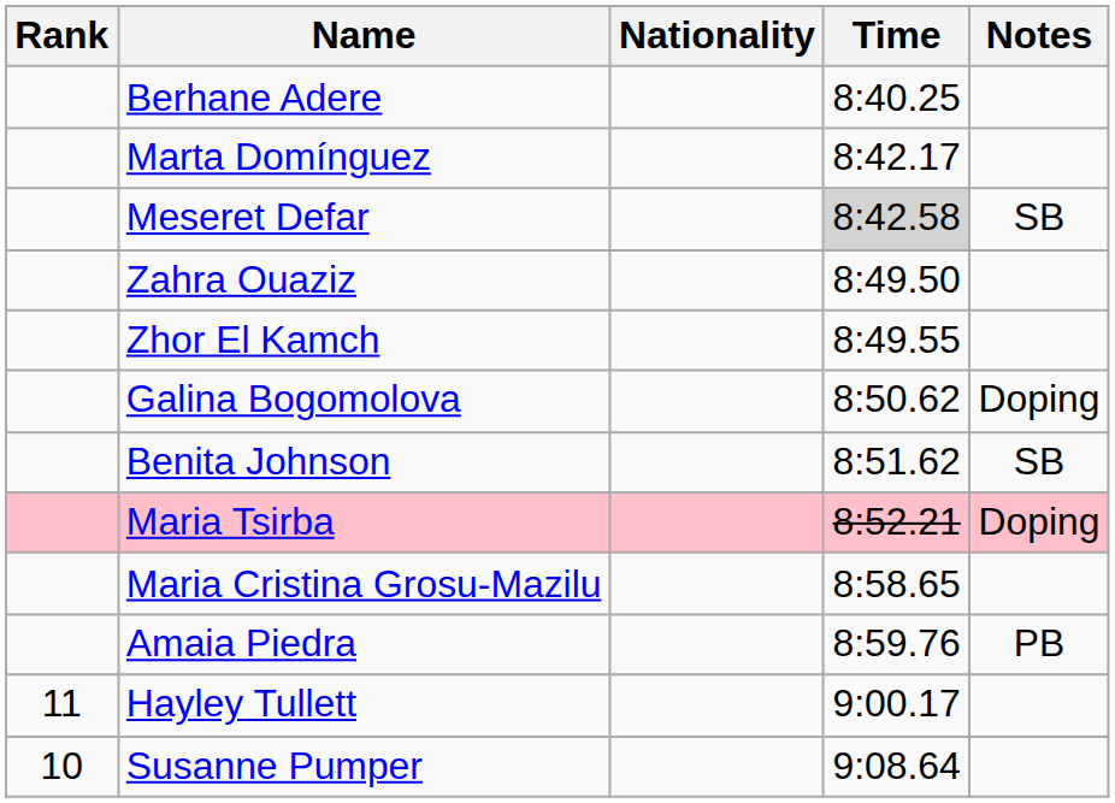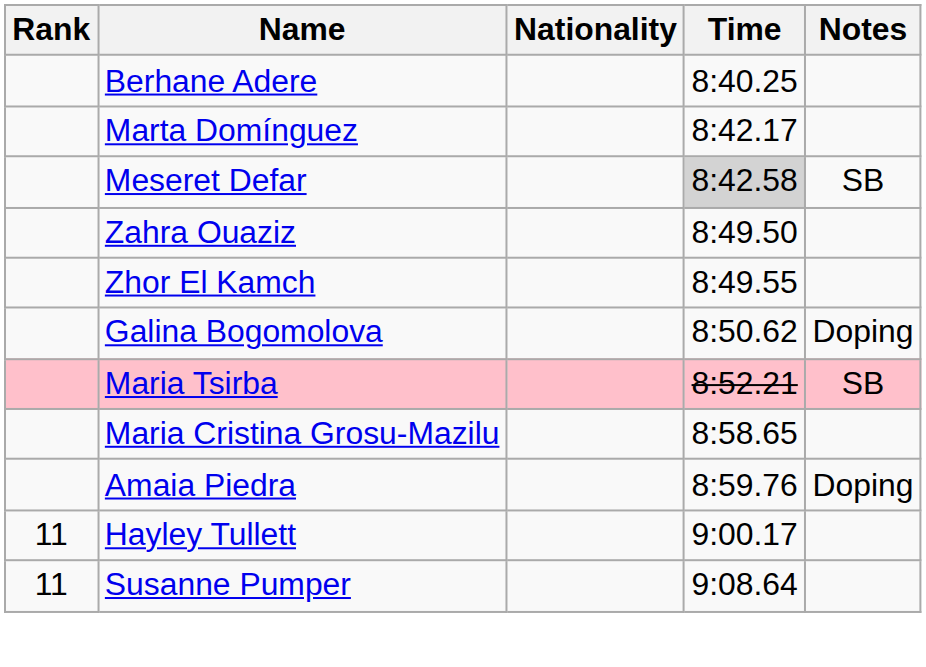 <table class="wikitable sortable" style="text-align:center">
 <tr>
 <th>Rank</th>
 <th>Name</th>
 <th>Nationality</th>
 <th>Time</th>
 <th>Notes</th>
 </tr>
 <tr>
 <td></td>
 <td align="left"><a href='#'>Berhane Adere</a></td>
 <td align=left></td>
 <td>8:40.25</td>
 <td></td>
 </tr>
 <tr>
 <td></td>
 <td align="left"><a href='#'>Marta Domínguez</a></td>
 <td align=left></td>
 <td>8:42.17</td>
 <td></td>
 </tr>
 <tr>
 <td></td>
 <td align="left"><a href='#'>Meseret Defar</a></td>
 <td align=left></td>
 <td style="background: lightgrey;">8:42.58</td>
 <td>SB</td>
 </tr>
 <tr>
 <td></td>
 <td align="left"><a href='#'>Zahra Ouaziz</a></td>
 <td align=left></td>
 <td>8:49.50</td>
 <td></td>
 </tr>
 <tr>
 <td></td>
 <td align="left"><a href='#'>Zhor El Kamch</a></td>
 <td align=left></td>
 <td>8:49.55</td>
 <td></td>
 </tr>
 <tr>
 <td></td>
 <td align="left"><a href='#'>Galina Bogomolova</a></td>
 <td align=left></td>
 <td>8:50.62</td>
 <td>Doping</td>
 </tr>
-<tr>
-<td></td>
-<td align="left"><a href='#'>Benita Johnson</a></td>
-<td align=left></td>
-<td>8:51.62</td>
-<td>SB</td>
-</tr>
 <tr bgcolor=pink>
 <td></td>
 <td align="left"><a href='#'>Maria Tsirba</a></td>
 <td align=left></td>
 <td><s>8:52.21 </s></td>
-<td>Doping</td>
+<td>SB</td>
 </tr>
 <tr>
 <td></td>
 <td align="left"><a href='#'>Maria Cristina Grosu-Mazilu</a></td>
 <td align=left></td>
 <td>8:58.65</td>
 <td></td>
 </tr>
 <tr>
 <td></td>
 <td align="left"><a href='#'>Amaia Piedra</a></td>
 <td align=left></td>
 <td>8:59.76</td>
-<td>PB</td>
+<td>Doping</td>
 </tr>
 <tr>
 <td>11</td>
 <td align="left"><a href='#'>Hayley Tullett</a></td>
 <td align=left></td>
 <td>9:00.17</td>
 <td></td>
 </tr>
 <tr>
-<td>10</td>
+<td>11</td>
 <td align="left"><a href='#'>Susanne Pumper</a></td>
 <td align=left></td>
 <td>9:08.64</td>
 <td></td>
 </tr>
 </table>
